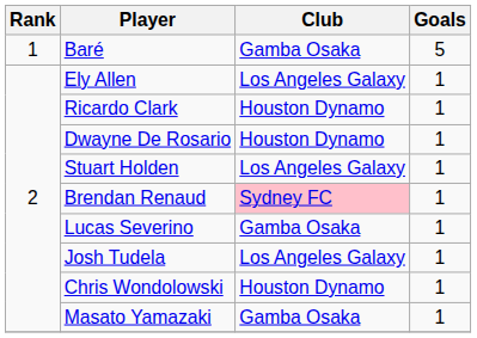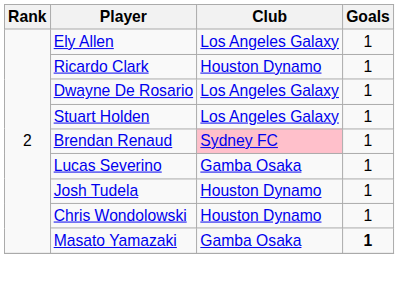 <table class="wikitable">
 <tr>
 <th>Rank</th>
 <th>Player</th>
 <th>Club</th>
 <th>Goals</th>
-</tr>
-<tr>
-<td align=center>1</td>
-<td> <a href='#'>Baré</a></td>
-<td> <a href='#'>Gamba Osaka</a></td>
-<td align=center>5</td>
 </tr>
 <tr>
 <td align=center rowspan=9>2</td>
 <td> <a href='#'>Ely Allen</a></td>
 <td> <a href='#'>Los Angeles Galaxy</a></td>
 <td align=center>1</td>
 </tr>
 <tr>
 <td> <a href='#'>Ricardo Clark</a></td>
 <td> <a href='#'>Houston Dynamo</a></td>
 <td align=center>1</td>
 </tr>
 <tr>
 <td> <a href='#'>Dwayne De Rosario</a></td>
-<td> <a href='#'>Houston Dynamo</a></td>
+<td> <a href='#'>Los Angeles Galaxy</a></td>
 <td align=center>1</td>
 </tr>
 <tr>
 <td> <a href='#'>Stuart Holden</a></td>
 <td> <a href='#'>Los Angeles Galaxy</a></td>
 <td align=center>1</td>
 </tr>
 <tr>
 <td> <a href='#'>Brendan Renaud</a></td>
 <td style="background: pink;"> <a href='#'>Sydney FC</a></td>
 <td align=center>1</td>
 </tr>
 <tr>
 <td> <a href='#'>Lucas Severino</a></td>
 <td> <a href='#'>Gamba Osaka</a></td>
 <td align=center>1</td>
 </tr>
 <tr>
 <td> <a href='#'>Josh Tudela</a></td>
-<td> <a href='#'>Los Angeles Galaxy</a></td>
+<td> <a href='#'>Houston Dynamo</a></td>
 <td align=center>1</td>
 </tr>
 <tr>
 <td> <a href='#'>Chris Wondolowski</a></td>
 <td> <a href='#'>Houston Dynamo</a></td>
 <td align=center>1</td>
 </tr>
 <tr>
 <td> <a href='#'>Masato Yamazaki</a></td>
 <td> <a href='#'>Gamba Osaka</a></td>
-<td align=center>1</td>
+<td align=center><strong>1</strong></td>
 </tr>
 <tr>
 </tr>
 </table>
